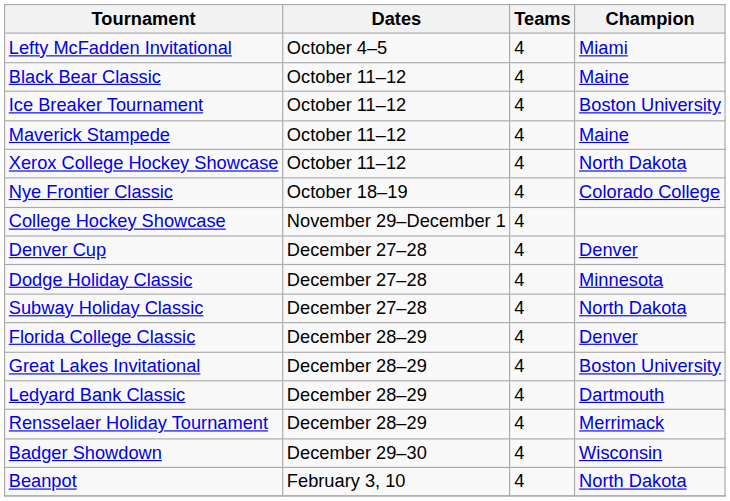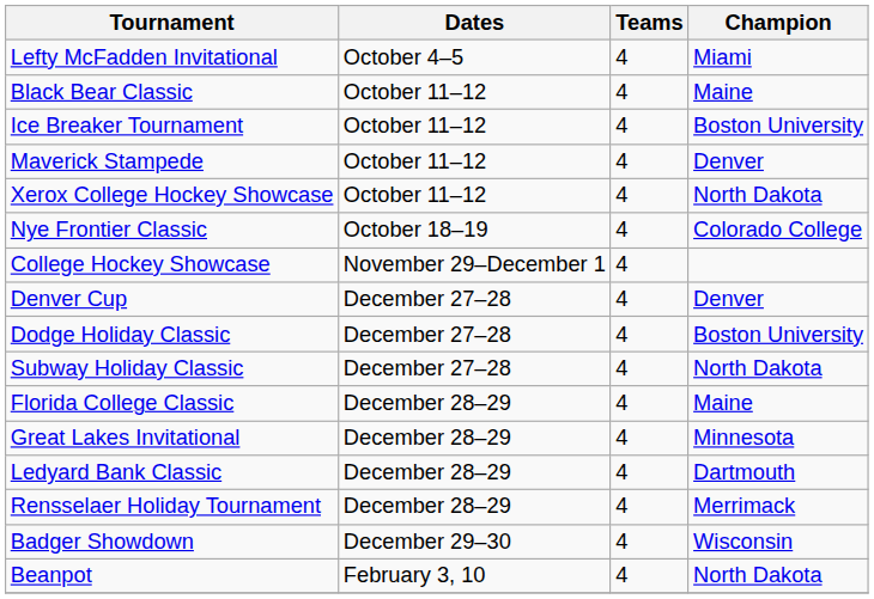 <table class="wikitable">
 <tr>
 <th>Tournament</th>
 <th>Dates</th>
 <th>Teams</th>
 <th>Champion</th>
 </tr>
 <tr>
 <td><a href='#'>Lefty McFadden Invitational</a></td>
 <td>October 4–5</td>
 <td>4</td>
 <td><a href='#'>Miami</a></td>
 </tr>
 <tr>
 <td><a href='#'>Black Bear Classic</a></td>
 <td>October 11–12</td>
 <td>4</td>
 <td><a href='#'>Maine</a></td>
 </tr>
 <tr>
 <td><a href='#'>Ice Breaker Tournament</a></td>
 <td>October 11–12</td>
 <td>4</td>
 <td><a href='#'>Boston University</a></td>
 </tr>
 <tr>
 <td><a href='#'>Maverick Stampede</a></td>
 <td>October 11–12</td>
 <td>4</td>
-<td><a href='#'>Maine</a></td>
+<td><a href='#'>Denver</a></td>
 </tr>
 <tr>
 <td><a href='#'>Xerox College Hockey Showcase</a></td>
 <td>October 11–12</td>
 <td>4</td>
 <td><a href='#'>North Dakota</a></td>
 </tr>
 <tr>
 <td><a href='#'>Nye Frontier Classic</a></td>
 <td>October 18–19</td>
 <td>4</td>
 <td><a href='#'>Colorado College</a></td>
 </tr>
 <tr>
 <td><a href='#'>College Hockey Showcase</a></td>
 <td>November 29–December 1</td>
 <td>4</td>
 <td></td>
 </tr>
 <tr>
 <td><a href='#'>Denver Cup</a></td>
 <td>December 27–28</td>
 <td>4</td>
 <td><a href='#'>Denver</a></td>
 </tr>
 <tr>
 <td><a href='#'>Dodge Holiday Classic</a></td>
 <td>December 27–28</td>
 <td>4</td>
-<td><a href='#'>Minnesota</a></td>
+<td><a href='#'>Boston University</a></td>
 </tr>
 <tr>
 <td><a href='#'>Subway Holiday Classic</a></td>
 <td>December 27–28</td>
 <td>4</td>
 <td><a href='#'>North Dakota</a></td>
 </tr>
 <tr>
 <td><a href='#'>Florida College Classic</a></td>
 <td>December 28–29</td>
 <td>4</td>
-<td><a href='#'>Denver</a></td>
+<td><a href='#'>Maine</a></td>
 </tr>
 <tr>
 <td><a href='#'>Great Lakes Invitational</a></td>
 <td>December 28–29</td>
 <td>4</td>
-<td><a href='#'>Boston University</a></td>
+<td><a href='#'>Minnesota</a></td>
 </tr>
 <tr>
 <td><a href='#'>Ledyard Bank Classic</a></td>
 <td>December 28–29</td>
 <td>4</td>
 <td><a href='#'>Dartmouth</a></td>
 </tr>
 <tr>
 <td><a href='#'>Rensselaer Holiday Tournament</a></td>
 <td>December 28–29</td>
 <td>4</td>
 <td><a href='#'>Merrimack</a></td>
 </tr>
 <tr>
 <td><a href='#'>Badger Showdown</a></td>
 <td>December 29–30</td>
 <td>4</td>
 <td><a href='#'>Wisconsin</a></td>
 </tr>
 <tr>
 <td><a href='#'>Beanpot</a></td>
 <td>February 3, 10</td>
 <td>4</td>
 <td><a href='#'>North Dakota</a></td>
 </tr>
 <tr>
 </tr>
 </table>
